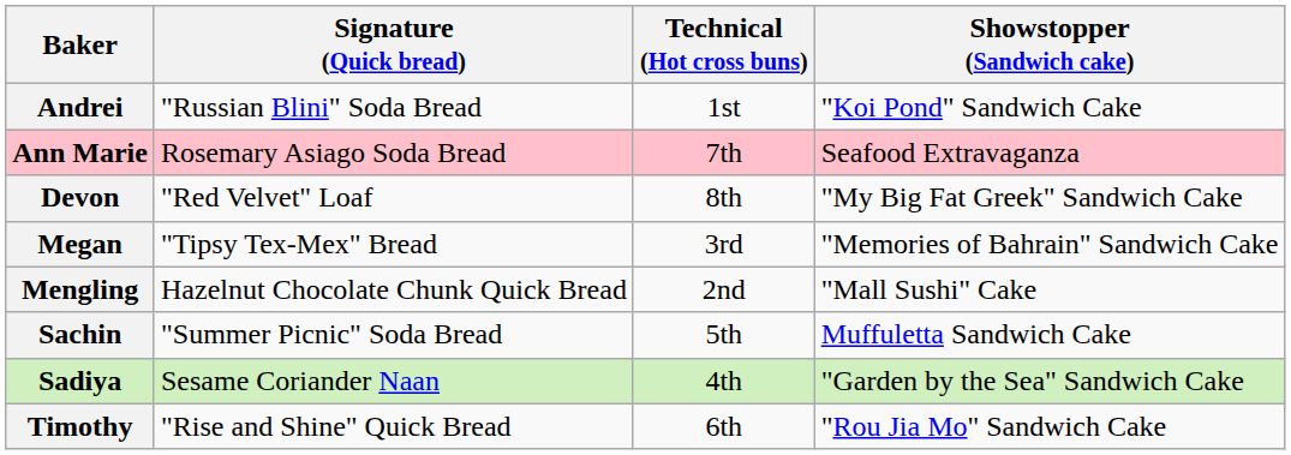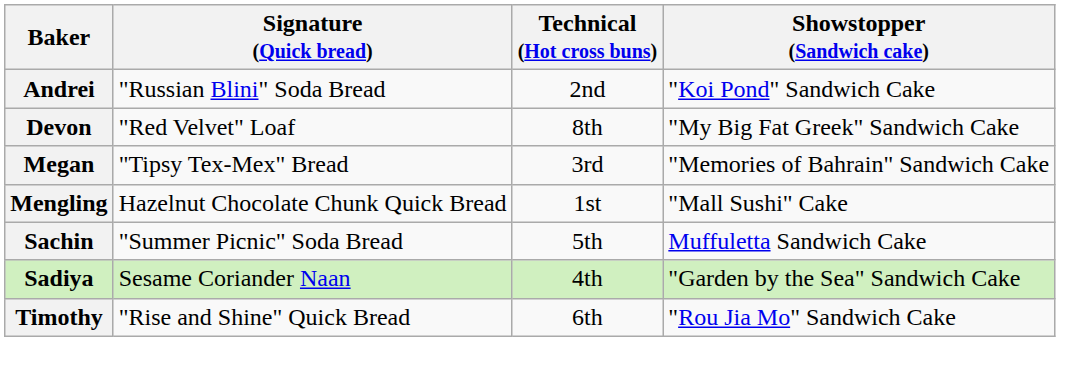 <table class="wikitable sortable" style="text-align:left;">
 <tr>
 <th scope="col">Baker</th>
 <th scope="col" class="unsortable">Signature<br><small>(<a href='#'>Quick bread</a>)</small></th>
 <th scope="col">Technical<br><small>(<a href='#'>Hot cross buns</a>)</small></th>
 <th scope="col" class="unsortable">Showstopper<br><small>(<a href='#'>Sandwich cake</a>)</small></th>
 </tr>
 <tr>
 <th scope="row">Andrei</th>
 <td>"Russian <a href='#'>Blini</a>" Soda Bread</td>
-<td align="center">1st</td>
+<td align="center">2nd</td>
 <td>"<a href='#'>Koi Pond</a>" Sandwich Cake</td>
-</tr>
-<tr style="background:pink;">
-<th scope="row" style="background:pink;">Ann Marie</th>
-<td>Rosemary Asiago Soda Bread</td>
-<td align="center">7th</td>
-<td>Seafood Extravaganza</td>
 </tr>
 <tr>
 <th scope="row">Devon</th>
 <td>"Red Velvet" Loaf</td>
 <td align="center">8th</td>
 <td>"My Big Fat Greek" Sandwich Cake</td>
 </tr>
 <tr>
 <th scope="row">Megan</th>
 <td>"Tipsy Tex-Mex" Bread</td>
 <td align="center">3rd</td>
 <td>"Memories of Bahrain" Sandwich Cake</td>
 </tr>
 <tr>
 <th scope="row">Mengling</th>
 <td>Hazelnut Chocolate Chunk Quick Bread</td>
-<td align="center">2nd</td>
+<td align="center">1st</td>
 <td>"Mall Sushi" Cake</td>
 </tr>
 <tr>
 <th scope="row">Sachin</th>
 <td>"Summer Picnic" Soda Bread</td>
 <td align="center">5th</td>
 <td><a href='#'>Muffuletta</a> Sandwich Cake</td>
 </tr>
 <tr style="background:#d0f0c0;">
 <th scope="row" style="background:#d0f0c0;">Sadiya</th>
 <td>Sesame Coriander <a href='#'>Naan</a></td>
 <td align="center">4th</td>
 <td>"Garden by the Sea" Sandwich Cake</td>
 </tr>
 <tr>
 <th scope="row">Timothy</th>
 <td>"Rise and Shine" Quick Bread</td>
 <td align="center">6th</td>
 <td>"<a href='#'>Rou Jia Mo</a>" Sandwich Cake</td>
 </tr>
 </table>
